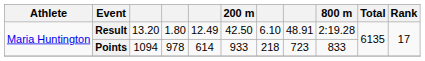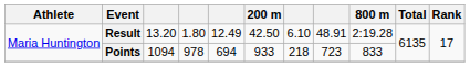 <table class=wikitable style=font-size:90%;text-align:center>
 <tr>
 <th>Athlete</th>
 <th>Event</th>
 <th></th>
 <th></th>
 <th></th>
 <th>200 m</th>
 <th></th>
 <th></th>
 <th>800 m</th>
 <th>Total</th>
 <th>Rank</th>
 </tr>
 <tr>
 <td align=left rowspan=2><a href='#'>Maria Huntington</a></td>
 <th style="font-size:95%">Result</th>
 <td>13.20</td>
 <td>1.80</td>
 <td>12.49</td>
 <td>42.50</td>
 <td>6.10</td>
 <td>48.91</td>
 <td>2:19.28</td>
 <td rowspan=2>6135</td>
 <td rowspan=2>17</td>
 </tr>
 <tr align=center>
 <th style="font-size:95%">Points</th>
 <td>1094</td>
 <td>978</td>
-<td>614</td>
+<td>694</td>
 <td>933</td>
 <td>218</td>
 <td>723</td>
 <td>833</td>
 </tr>
 <tr>
 </tr>
 </table>
